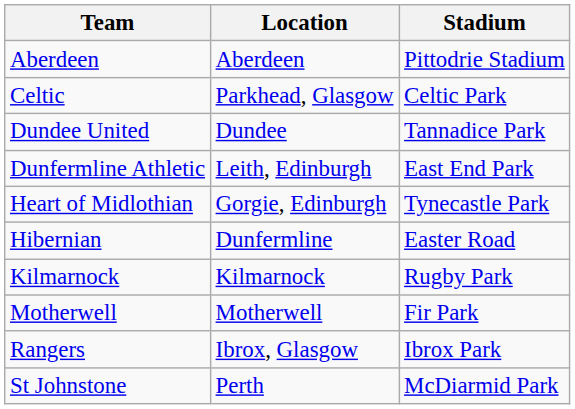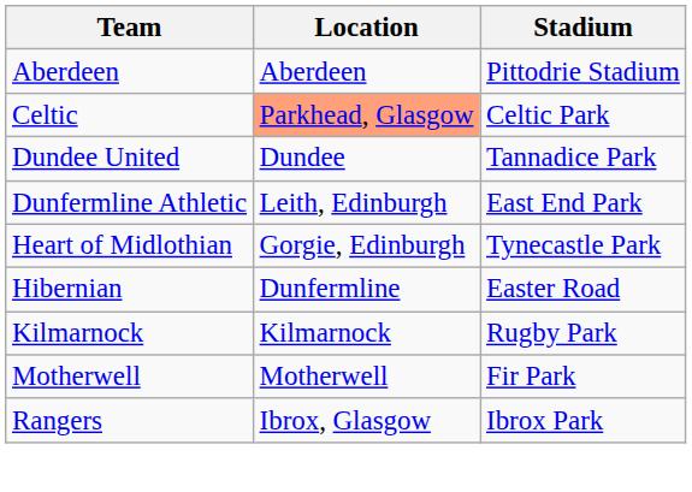 <table class="wikitable sortable">
 <tr>
 <th>Team</th>
 <th>Location</th>
 <th>Stadium</th>
 </tr>
 <tr>
 <td><a href='#'>Aberdeen</a></td>
 <td><a href='#'>Aberdeen</a></td>
 <td><a href='#'>Pittodrie Stadium</a></td>
 </tr>
 <tr>
 <td><a href='#'>Celtic</a></td>
-<td><a href='#'>Parkhead</a>, <a href='#'>Glasgow</a></td>
+<td style="background: lightsalmon;"><a href='#'>Parkhead</a>, <a href='#'>Glasgow</a></td>
 <td><a href='#'>Celtic Park</a></td>
 </tr>
 <tr>
 <td><a href='#'>Dundee United</a></td>
 <td><a href='#'>Dundee</a></td>
 <td><a href='#'>Tannadice Park</a></td>
 </tr>
 <tr>
 <td><a href='#'>Dunfermline Athletic</a></td>
 <td><a href='#'>Leith</a>, <a href='#'>Edinburgh</a></td>
 <td><a href='#'>East End Park</a></td>
 </tr>
 <tr>
 <td><a href='#'>Heart of Midlothian</a></td>
 <td><a href='#'>Gorgie</a>, <a href='#'>Edinburgh</a></td>
 <td><a href='#'>Tynecastle Park</a></td>
 </tr>
 <tr>
 <td><a href='#'>Hibernian</a></td>
 <td><a href='#'>Dunfermline</a></td>
 <td><a href='#'>Easter Road</a></td>
 </tr>
 <tr>
 <td><a href='#'>Kilmarnock</a></td>
 <td><a href='#'>Kilmarnock</a></td>
 <td><a href='#'>Rugby Park</a></td>
 </tr>
 <tr>
 <td><a href='#'>Motherwell</a></td>
 <td><a href='#'>Motherwell</a></td>
 <td><a href='#'>Fir Park</a></td>
 </tr>
 <tr>
 <td><a href='#'>Rangers</a></td>
 <td><a href='#'>Ibrox</a>, <a href='#'>Glasgow</a></td>
 <td><a href='#'>Ibrox Park</a></td>
 </tr>
-<tr>
-<td><a href='#'>St Johnstone</a></td>
-<td><a href='#'>Perth</a></td>
-<td><a href='#'>McDiarmid Park</a></td>
-</tr>
 </table>
